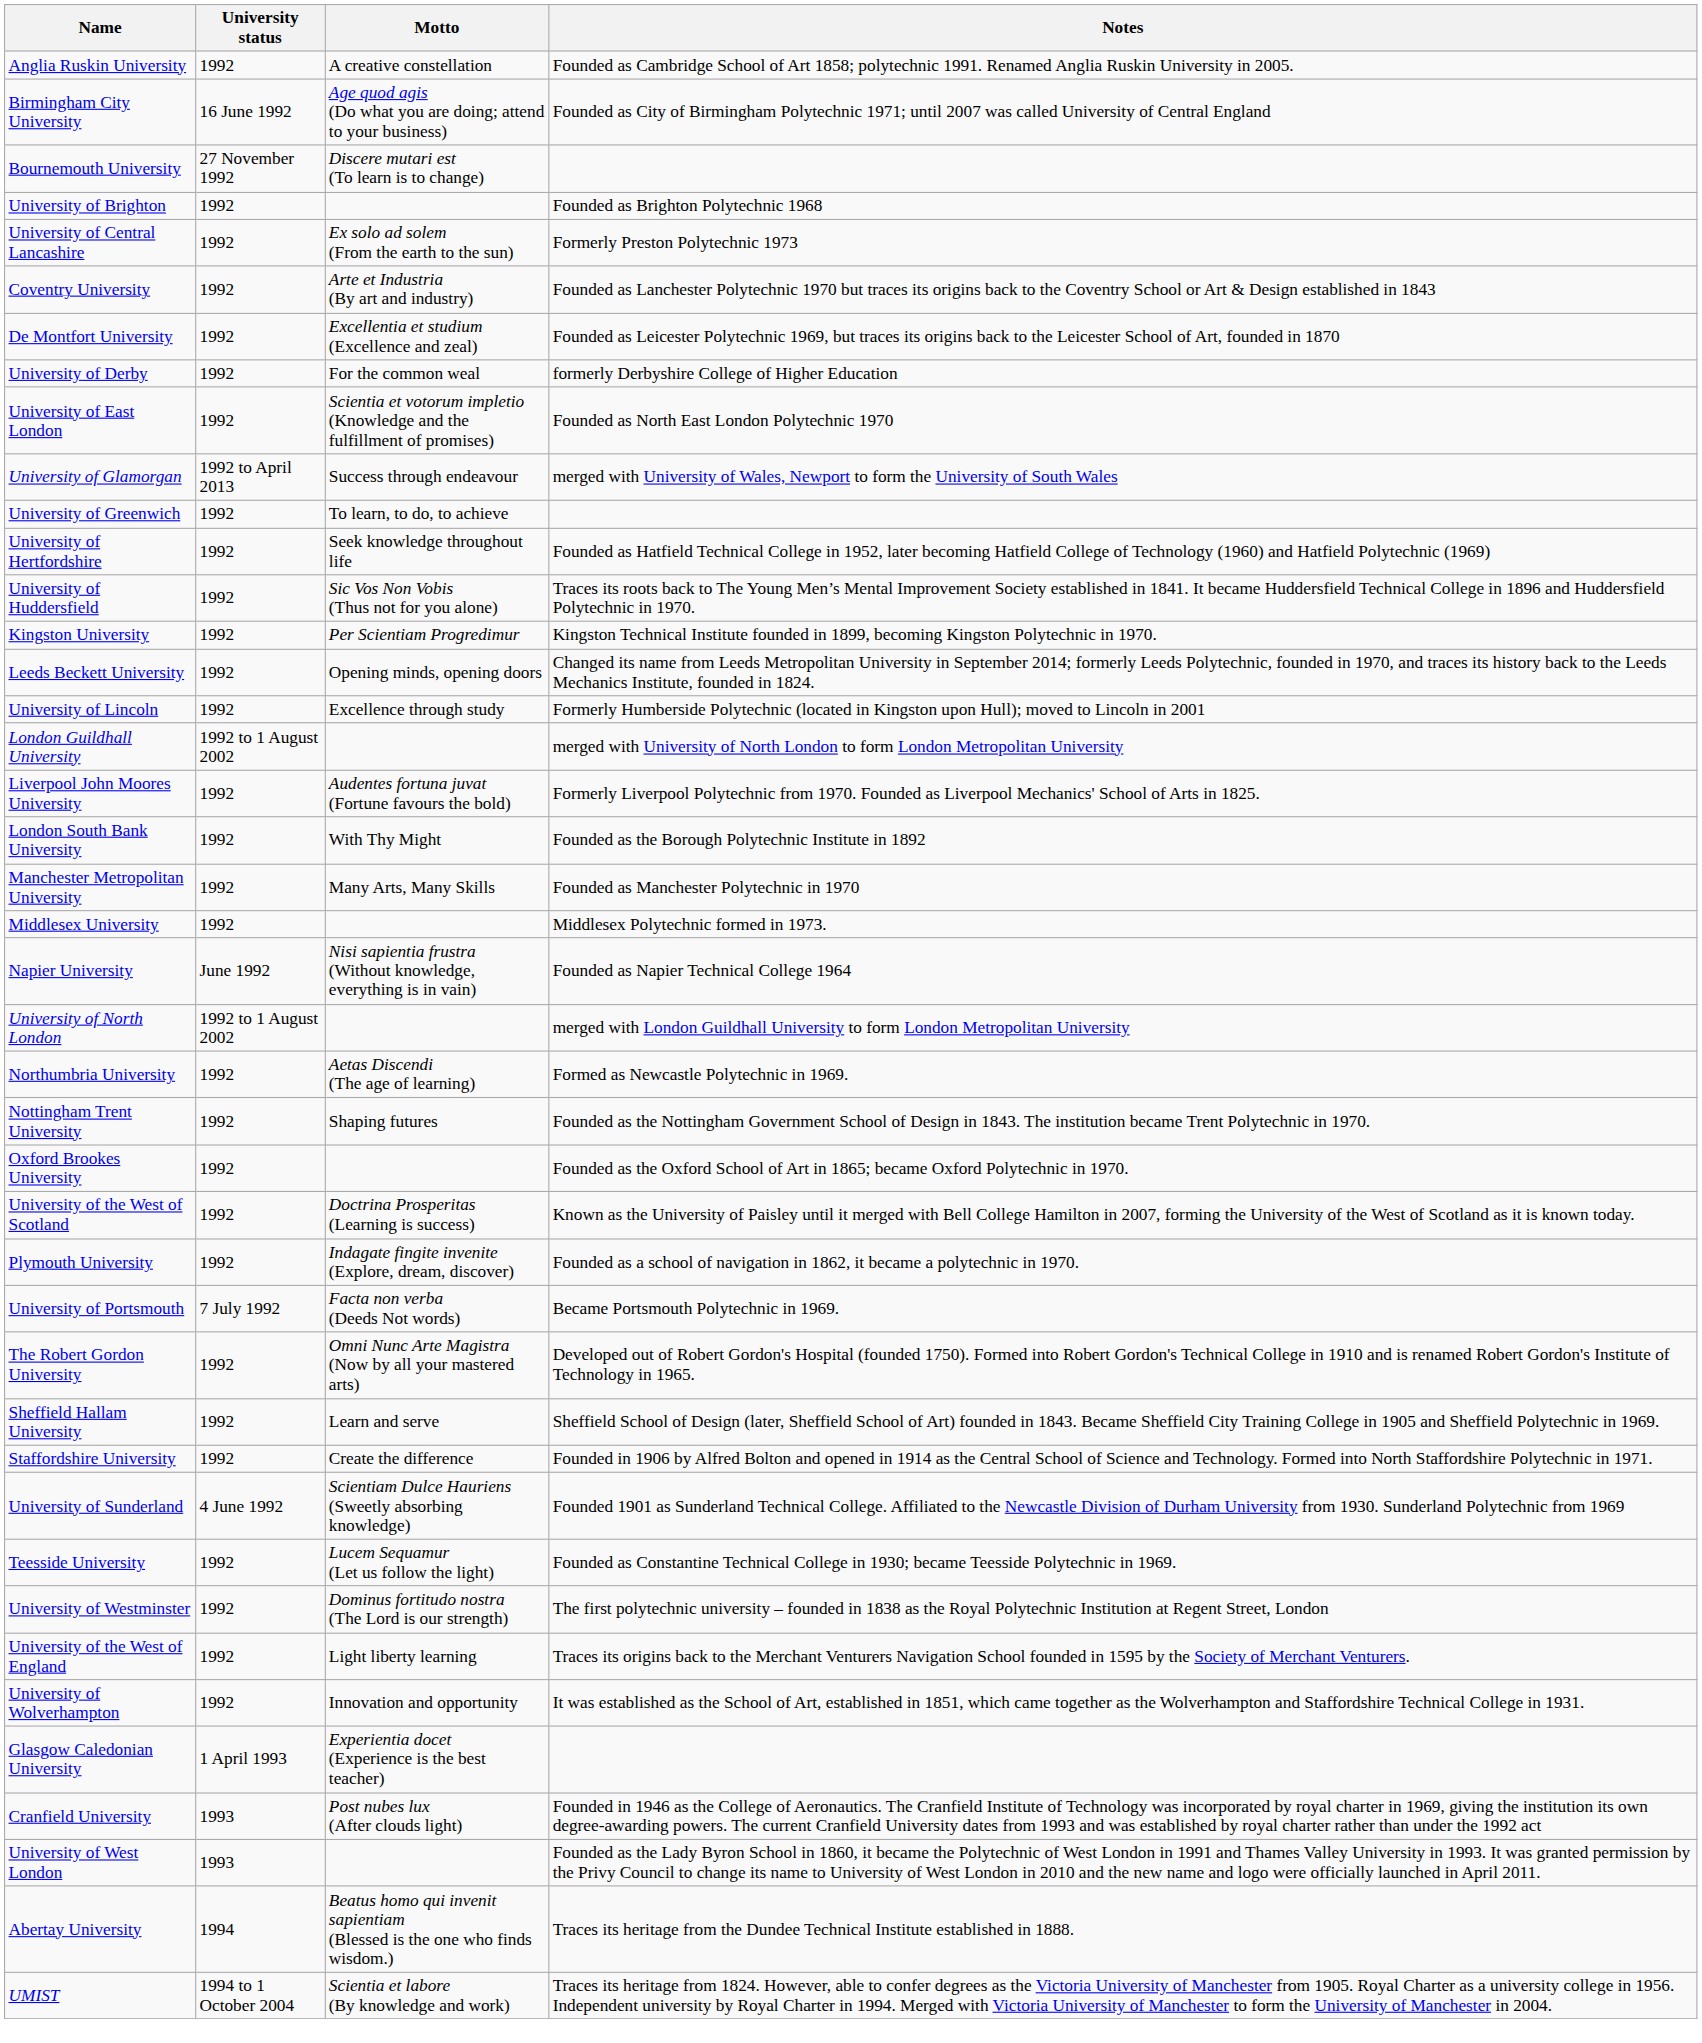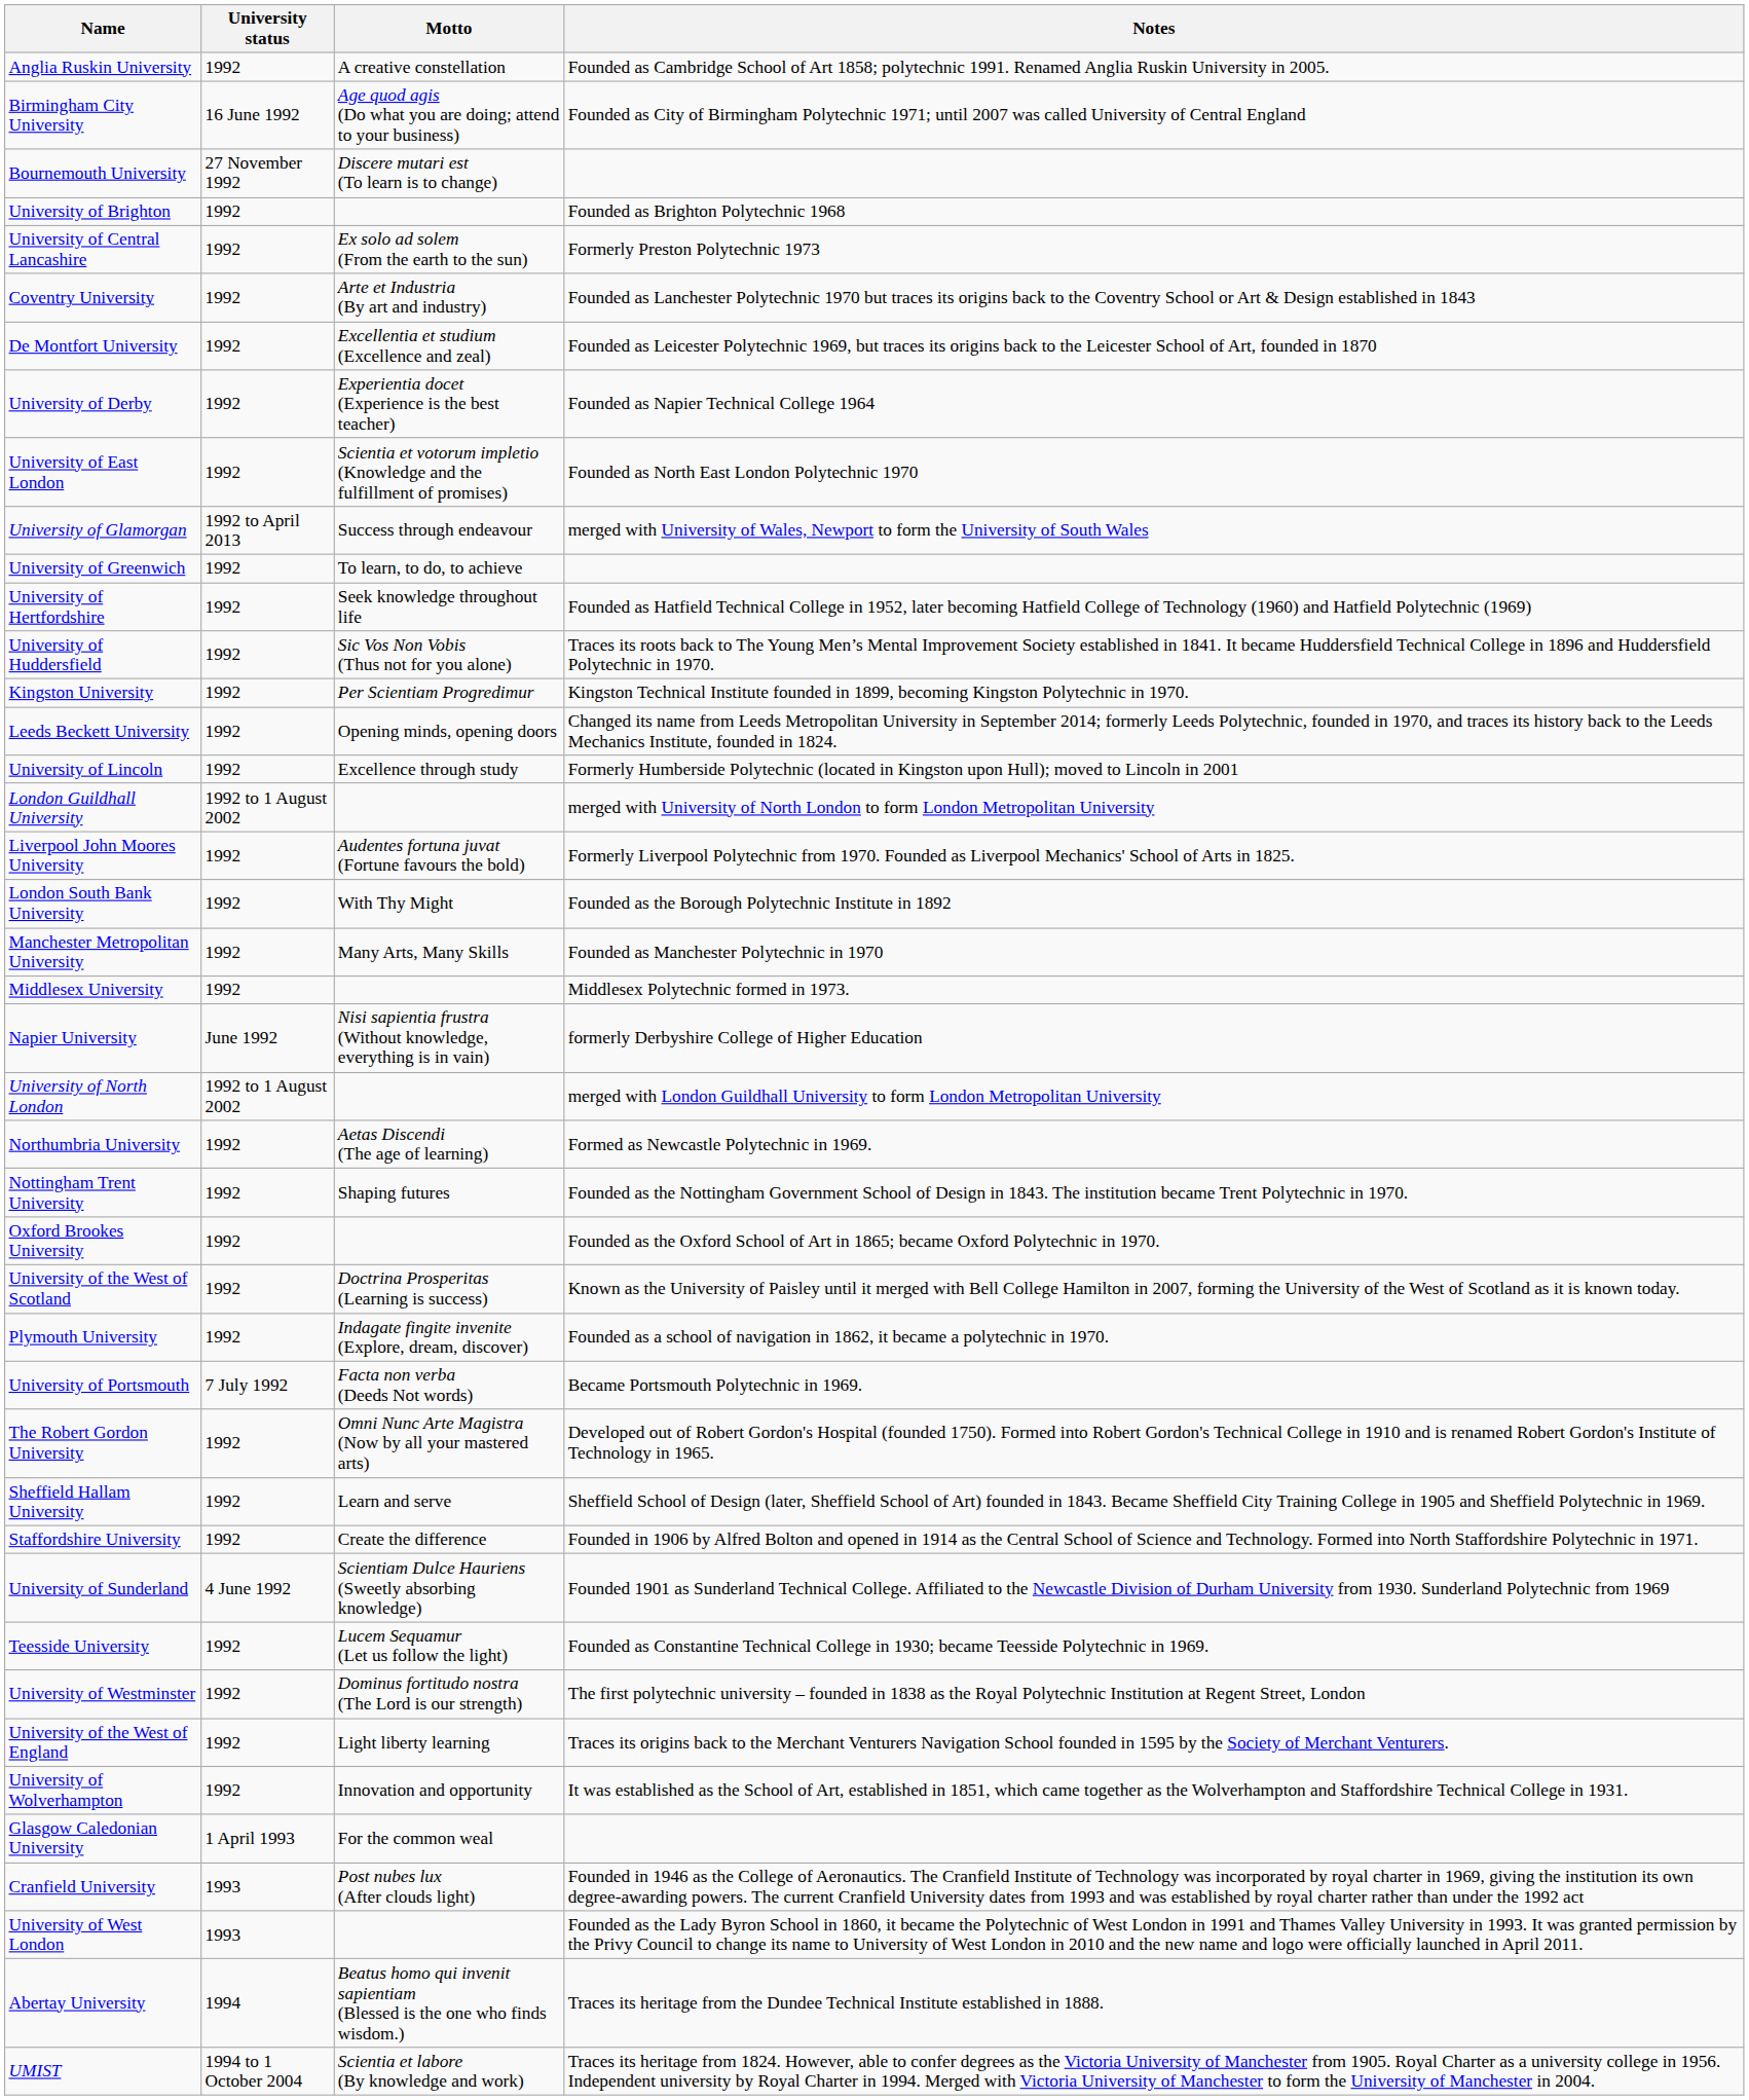 <table class="wikitable sortable">
 <tr>
 <th>Name</th>
 <th>University status</th>
 <th>Motto</th>
 <th>Notes</th>
 </tr>
 <tr>
 <td><a href='#'>Anglia Ruskin University</a></td>
 <td>1992</td>
 <td>A creative constellation</td>
 <td>Founded as Cambridge School of Art 1858; polytechnic 1991. Renamed Anglia Ruskin University in 2005.</td>
 </tr>
 <tr>
 <td><a href='#'>Birmingham City University</a></td>
 <td>16 June 1992</td>
 <td><em><a href='#'>Age quod agis</a></em><br>(Do what you are doing; attend to your business)</td>
 <td>Founded as City of Birmingham Polytechnic 1971; until 2007 was called University of Central England</td>
 </tr>
 <tr>
 <td><a href='#'>Bournemouth University</a></td>
 <td>27 November 1992</td>
 <td><em>Discere mutari est</em><br>(To learn is to change)</td>
 <td></td>
 </tr>
 <tr>
 <td><a href='#'>University of Brighton</a></td>
 <td>1992</td>
 <td></td>
 <td>Founded as Brighton Polytechnic 1968</td>
 </tr>
 <tr>
 <td><a href='#'>University of Central Lancashire</a></td>
 <td>1992</td>
 <td><em>Ex solo ad solem</em><br>(From the earth to the sun)</td>
 <td>Formerly Preston Polytechnic 1973</td>
 </tr>
 <tr>
 <td><a href='#'>Coventry University</a></td>
 <td>1992</td>
 <td><em>Arte et Industria</em><br>(By art and industry)</td>
 <td>Founded as Lanchester Polytechnic 1970 but traces its origins back to the Coventry School or Art & Design established in 1843</td>
 </tr>
 <tr>
 <td><a href='#'>De Montfort University</a></td>
 <td>1992</td>
 <td><em>Excellentia et studium</em><br>(Excellence and zeal)</td>
 <td>Founded as Leicester Polytechnic 1969, but traces its origins back to the Leicester School of Art, founded in 1870</td>
 </tr>
 <tr>
 <td><a href='#'>University of Derby</a></td>
 <td>1992</td>
-<td>For the common weal</td>
-<td>formerly Derbyshire College of Higher Education</td>
+<td><em>Experientia docet</em><br>(Experience is the best teacher)</td>
+<td>Founded as Napier Technical College 1964</td>
 </tr>
 <tr>
 <td><a href='#'>University of East London</a></td>
 <td>1992</td>
 <td><em>Scientia et votorum impletio</em><br>(Knowledge and the fulfillment of promises)</td>
 <td>Founded as North East London Polytechnic 1970</td>
 </tr>
 <tr>
 <td><em><a href='#'>University of Glamorgan</a></em></td>
 <td>1992 to April 2013</td>
 <td>Success through endeavour</td>
 <td>merged with <a href='#'>University of Wales, Newport</a> to form the <a href='#'>University of South Wales</a></td>
 </tr>
 <tr>
 <td><a href='#'>University of Greenwich</a></td>
 <td>1992</td>
 <td>To learn, to do, to achieve</td>
 <td></td>
 </tr>
 <tr>
 <td><a href='#'>University of Hertfordshire</a></td>
 <td>1992</td>
 <td>Seek knowledge throughout life</td>
 <td>Founded as Hatfield Technical College in 1952, later becoming Hatfield College of Technology (1960) and Hatfield Polytechnic (1969)</td>
 </tr>
 <tr>
 <td><a href='#'>University of Huddersfield</a></td>
 <td>1992</td>
 <td><em>Sic Vos Non Vobis</em><br>(Thus not for you alone)</td>
 <td>Traces its roots back to The Young Men’s Mental Improvement Society established in 1841. It became Huddersfield Technical College in 1896 and Huddersfield Polytechnic in 1970.</td>
 </tr>
 <tr>
 <td><a href='#'>Kingston University</a></td>
 <td>1992</td>
 <td><em>Per Scientiam Progredimur</em></td>
 <td>Kingston Technical Institute founded in 1899, becoming Kingston Polytechnic in 1970.</td>
 </tr>
 <tr>
 <td><a href='#'>Leeds Beckett University</a></td>
 <td>1992</td>
 <td>Opening minds, opening doors</td>
 <td>Changed its name from Leeds Metropolitan University in September 2014; formerly Leeds Polytechnic, founded in 1970, and traces its history back to the Leeds Mechanics Institute, founded in 1824.</td>
 </tr>
 <tr>
 <td><a href='#'>University of Lincoln</a></td>
 <td>1992</td>
 <td>Excellence through study</td>
 <td>Formerly Humberside Polytechnic (located in Kingston upon Hull); moved to Lincoln in 2001</td>
 </tr>
 <tr>
 <td><em><a href='#'>London Guildhall University</a></em></td>
 <td>1992 to 1 August 2002</td>
 <td></td>
 <td>merged with <a href='#'>University of North London</a> to form <a href='#'>London Metropolitan University</a></td>
 </tr>
 <tr>
 <td><a href='#'>Liverpool John Moores University</a></td>
 <td>1992</td>
 <td><em>Audentes fortuna juvat</em><br>(Fortune favours the bold)</td>
 <td>Formerly Liverpool Polytechnic from 1970. Founded as Liverpool Mechanics' School of Arts in 1825.</td>
 </tr>
 <tr>
 <td><a href='#'>London South Bank University</a></td>
 <td>1992</td>
 <td>With Thy Might</td>
 <td>Founded as the Borough Polytechnic Institute in 1892</td>
 </tr>
 <tr>
 <td><a href='#'>Manchester Metropolitan University</a></td>
 <td>1992</td>
 <td>Many Arts, Many Skills</td>
 <td>Founded as Manchester Polytechnic in 1970</td>
 </tr>
 <tr>
 <td><a href='#'>Middlesex University</a></td>
 <td>1992</td>
 <td></td>
 <td>Middlesex Polytechnic formed in 1973.</td>
 </tr>
 <tr>
 <td><a href='#'>Napier University</a></td>
 <td>June 1992</td>
 <td><em>Nisi sapientia frustra</em><br>(Without knowledge, everything is in vain)</td>
-<td>Founded as Napier Technical College 1964</td>
+<td>formerly Derbyshire College of Higher Education</td>
 </tr>
 <tr>
 <td><em><a href='#'>University of North London</a></em></td>
 <td>1992 to 1 August 2002</td>
 <td></td>
 <td>merged with <a href='#'>London Guildhall University</a> to form <a href='#'>London Metropolitan University</a></td>
 </tr>
 <tr>
 <td><a href='#'>Northumbria University</a></td>
 <td>1992</td>
 <td><em>Aetas Discendi</em><br>(The age of learning)</td>
 <td>Formed as Newcastle Polytechnic in 1969.</td>
 </tr>
 <tr>
 <td><a href='#'>Nottingham Trent University</a></td>
 <td>1992</td>
 <td>Shaping futures</td>
 <td>Founded as the Nottingham Government School of Design in 1843. The institution became Trent Polytechnic in 1970.</td>
 </tr>
 <tr>
 <td><a href='#'>Oxford Brookes University</a></td>
 <td>1992</td>
 <td></td>
 <td>Founded as the Oxford School of Art in 1865; became Oxford Polytechnic in 1970.</td>
 </tr>
 <tr>
 <td><a href='#'>University of the West of Scotland</a></td>
 <td>1992</td>
 <td><em>Doctrina Prosperitas</em><br>(Learning is success)</td>
 <td>Known as the University of Paisley until it merged with Bell College Hamilton in 2007, forming the University of the West of Scotland as it is known today.</td>
 </tr>
 <tr>
 <td><a href='#'>Plymouth University</a></td>
 <td>1992</td>
 <td><em>Indagate fingite invenite</em><br>(Explore, dream, discover)</td>
 <td>Founded as a school of navigation in 1862, it became a polytechnic in 1970.</td>
 </tr>
 <tr>
 <td><a href='#'>University of Portsmouth</a></td>
 <td>7 July 1992</td>
 <td><em>Facta non verba</em><br>(Deeds Not words)</td>
 <td>Became Portsmouth Polytechnic in 1969.</td>
 </tr>
 <tr>
 <td><a href='#'>The Robert Gordon University</a></td>
 <td>1992</td>
 <td><em>Omni Nunc Arte Magistra</em><br>(Now by all your mastered arts)</td>
 <td>Developed out of Robert Gordon's Hospital (founded 1750). Formed into Robert Gordon's Technical College in 1910 and is renamed Robert Gordon's Institute of Technology in 1965.</td>
 </tr>
 <tr>
 <td><a href='#'>Sheffield Hallam University</a></td>
 <td>1992</td>
 <td>Learn and serve</td>
 <td>Sheffield School of Design (later, Sheffield School of Art) founded in 1843. Became Sheffield City Training College in 1905 and Sheffield Polytechnic in 1969.</td>
 </tr>
 <tr>
 <td><a href='#'>Staffordshire University</a></td>
 <td>1992</td>
 <td>Create the difference</td>
 <td>Founded in 1906 by Alfred Bolton and opened in 1914 as the Central School of Science and Technology. Formed into North Staffordshire Polytechnic in 1971.</td>
 </tr>
 <tr>
 <td><a href='#'>University of Sunderland</a></td>
 <td>4 June 1992</td>
 <td><em>Scientiam Dulce Hauriens</em><br>(Sweetly absorbing knowledge)</td>
 <td>Founded 1901 as Sunderland Technical College. Affiliated to the <a href='#'>Newcastle Division of Durham University</a> from 1930. Sunderland Polytechnic from 1969</td>
 </tr>
 <tr>
 <td><a href='#'>Teesside University</a></td>
 <td>1992</td>
 <td><em>Lucem Sequamur</em><br>(Let us follow the light)</td>
 <td>Founded as Constantine Technical College in 1930; became Teesside Polytechnic in 1969.</td>
 </tr>
 <tr>
 <td><a href='#'>University of Westminster</a></td>
 <td>1992</td>
 <td><em>Dominus fortitudo nostra</em><br>(The Lord is our strength)</td>
 <td>The first polytechnic university – founded in 1838 as the Royal Polytechnic Institution at Regent Street, London</td>
 </tr>
 <tr>
 <td><a href='#'>University of the West of England</a></td>
 <td>1992</td>
 <td>Light liberty learning</td>
 <td>Traces its origins back to the Merchant Venturers Navigation School founded in 1595 by the <a href='#'>Society of Merchant Venturers</a>.</td>
 </tr>
 <tr>
 <td><a href='#'>University of Wolverhampton</a></td>
 <td>1992</td>
 <td>Innovation and opportunity</td>
 <td>It was established as the School of Art, established in 1851, which came together as the Wolverhampton and Staffordshire Technical College in 1931.</td>
 </tr>
 <tr>
 <td><a href='#'>Glasgow Caledonian University</a></td>
 <td>1 April 1993</td>
-<td><em>Experientia docet</em><br>(Experience is the best teacher)</td>
+<td>For the common weal</td>
 <td></td>
 </tr>
 <tr>
 <td><a href='#'>Cranfield University</a></td>
 <td>1993</td>
 <td><em>Post nubes lux</em><br>(After clouds light)</td>
 <td>Founded in 1946 as the College of Aeronautics. The Cranfield Institute of Technology was incorporated by royal charter in 1969, giving the institution its own degree-awarding powers. The current Cranfield University dates from 1993 and was established by royal charter rather than under the 1992 act</td>
 </tr>
 <tr>
 <td><a href='#'>University of West London</a></td>
 <td>1993</td>
 <td></td>
 <td>Founded as the Lady Byron School in 1860, it became the Polytechnic of West London in 1991 and Thames Valley University in 1993. It was granted permission by the Privy Council to change its name to University of West London in 2010 and the new name and logo were officially launched in April 2011.</td>
 </tr>
 <tr>
 <td><a href='#'>Abertay University</a></td>
 <td>1994</td>
 <td><em>Beatus homo qui invenit sapientiam</em><br>(Blessed is the one who finds wisdom.)</td>
 <td>Traces its heritage from the Dundee Technical Institute established in 1888.</td>
 </tr>
 <tr>
 <td><em><a href='#'>UMIST</a></em></td>
 <td>1994 to 1 October 2004</td>
 <td><em>Scientia et labore</em><br>(By knowledge and work)</td>
 <td>Traces its heritage from 1824. However, able to confer degrees as the  <a href='#'>Victoria University of Manchester</a> from 1905. Royal Charter as a university college in 1956. Independent university by Royal Charter in 1994. Merged with <a href='#'>Victoria University of Manchester</a> to form the <a href='#'>University of Manchester</a> in 2004.</td>
 </tr>
 </table>
